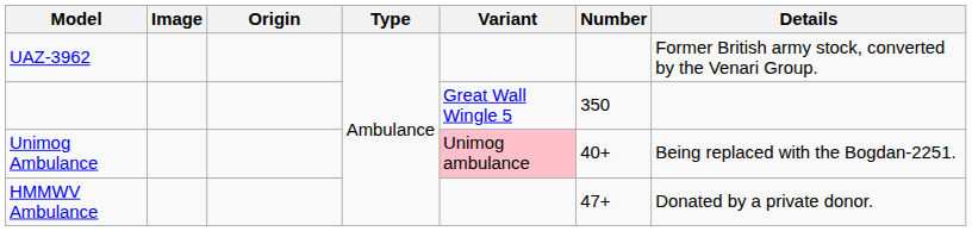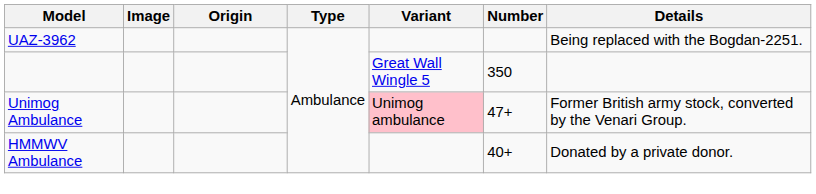 <table class="wikitable sortable">
 <tr>
 <th>Model</th>
 <th>Image</th>
 <th style="width:115px;">Origin</th>
 <th>Type</th>
 <th>Variant</th>
 <th>Number</th>
 <th>Details</th>
 </tr>
 <tr>
 <td><a href='#'>UAZ-3962</a></td>
 <td></td>
 <td></td>
 <td rowspan="4">Ambulance</td>
 <td></td>
 <td></td>
-<td>Former British army stock, converted by the Venari Group.</td>
+<td>Being replaced with the Bogdan-2251.</td>
 </tr>
 <tr>
 <td></td>
 <td></td>
 <td><br></td>
 <td><a href='#'>Great Wall Wingle 5</a></td>
 <td>350</td>
 <td></td>
 </tr>
 <tr>
 <td><a href='#'>Unimog Ambulance</a></td>
 <td></td>
 <td><br></td>
 <td style="background: pink;">Unimog ambulance</td>
-<td>40+</td>
-<td>Being replaced with the Bogdan-2251.</td>
+<td>47+</td>
+<td>Former British army stock, converted by the Venari Group.</td>
 </tr>
 <tr>
 <td><a href='#'>HMMWV Ambulance</a></td>
 <td></td>
 <td></td>
 <td></td>
-<td>47+</td>
+<td>40+</td>
 <td>Donated by a private donor.</td>
 </tr>
 </table>
